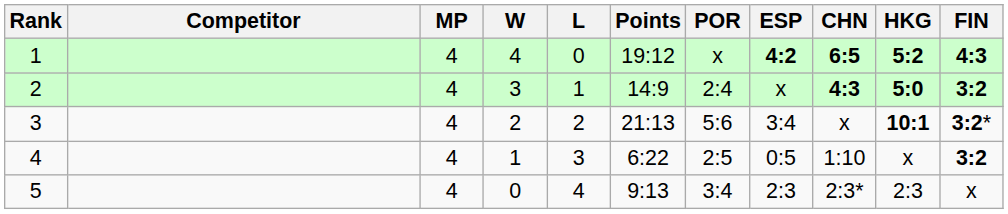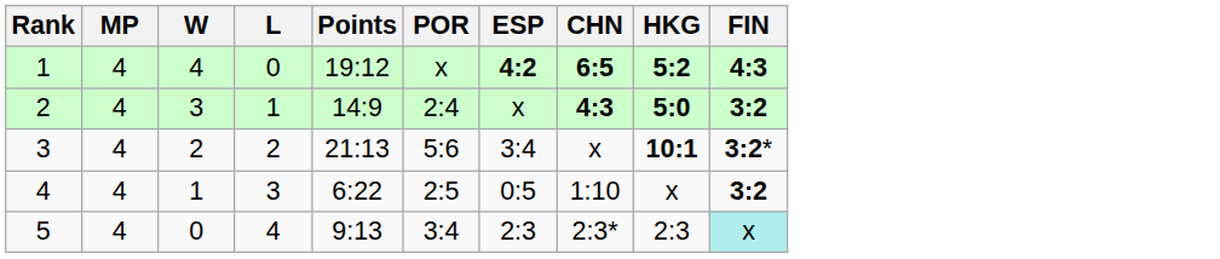 <table class="wikitable" style="text-align:center">
 <tr>
 <th>Rank</th>
-<th style="width:16em">Competitor</th>
 <th style="width:2.5em">MP</th>
 <th style="width:2.5em">W</th>
 <th style="width:2.5em">L</th>
 <th>Points</th>
 <th style="width:2.5em">POR</th>
 <th style="width:2.5em">ESP</th>
 <th style="width:2.5em">CHN</th>
 <th style="width:2.5em">HKG</th>
 <th style="width:2.5em">FIN</th>
 </tr>
 <tr style="background:#cfc;">
 <td>1</td>
-<td style="text-align:left"></td>
 <td>4</td>
 <td>4</td>
 <td>0</td>
 <td>19:12</td>
 <td>x</td>
 <td><strong>4:2</strong></td>
 <td><strong>6:5</strong></td>
 <td><strong>5:2</strong></td>
 <td><strong>4:3</strong></td>
 </tr>
 <tr style="background:#cfc;">
 <td>2</td>
-<td style="text-align:left"></td>
 <td>4</td>
 <td>3</td>
 <td>1</td>
 <td>14:9</td>
 <td>2:4</td>
 <td>x</td>
 <td><strong>4:3</strong></td>
 <td><strong>5:0</strong></td>
 <td><strong>3:2</strong></td>
 </tr>
 <tr>
 <td>3</td>
-<td style="text-align:left"></td>
 <td>4</td>
 <td>2</td>
 <td>2</td>
 <td>21:13</td>
 <td>5:6</td>
 <td>3:4</td>
 <td>x</td>
 <td><strong>10:1</strong></td>
 <td><strong>3:2</strong>*</td>
 </tr>
 <tr>
 <td>4</td>
-<td style="text-align:left"></td>
 <td>4</td>
 <td>1</td>
 <td>3</td>
 <td>6:22</td>
 <td>2:5</td>
 <td>0:5</td>
 <td>1:10</td>
 <td>x</td>
 <td><strong>3:2</strong></td>
 </tr>
 <tr>
 <td>5</td>
-<td style="text-align:left"></td>
 <td>4</td>
 <td>0</td>
 <td>4</td>
 <td>9:13</td>
 <td>3:4</td>
 <td>2:3</td>
 <td>2:3*</td>
 <td>2:3</td>
-<td>x</td>
+<td style="background: paleturquoise;">x</td>
 </tr>
 </table>
